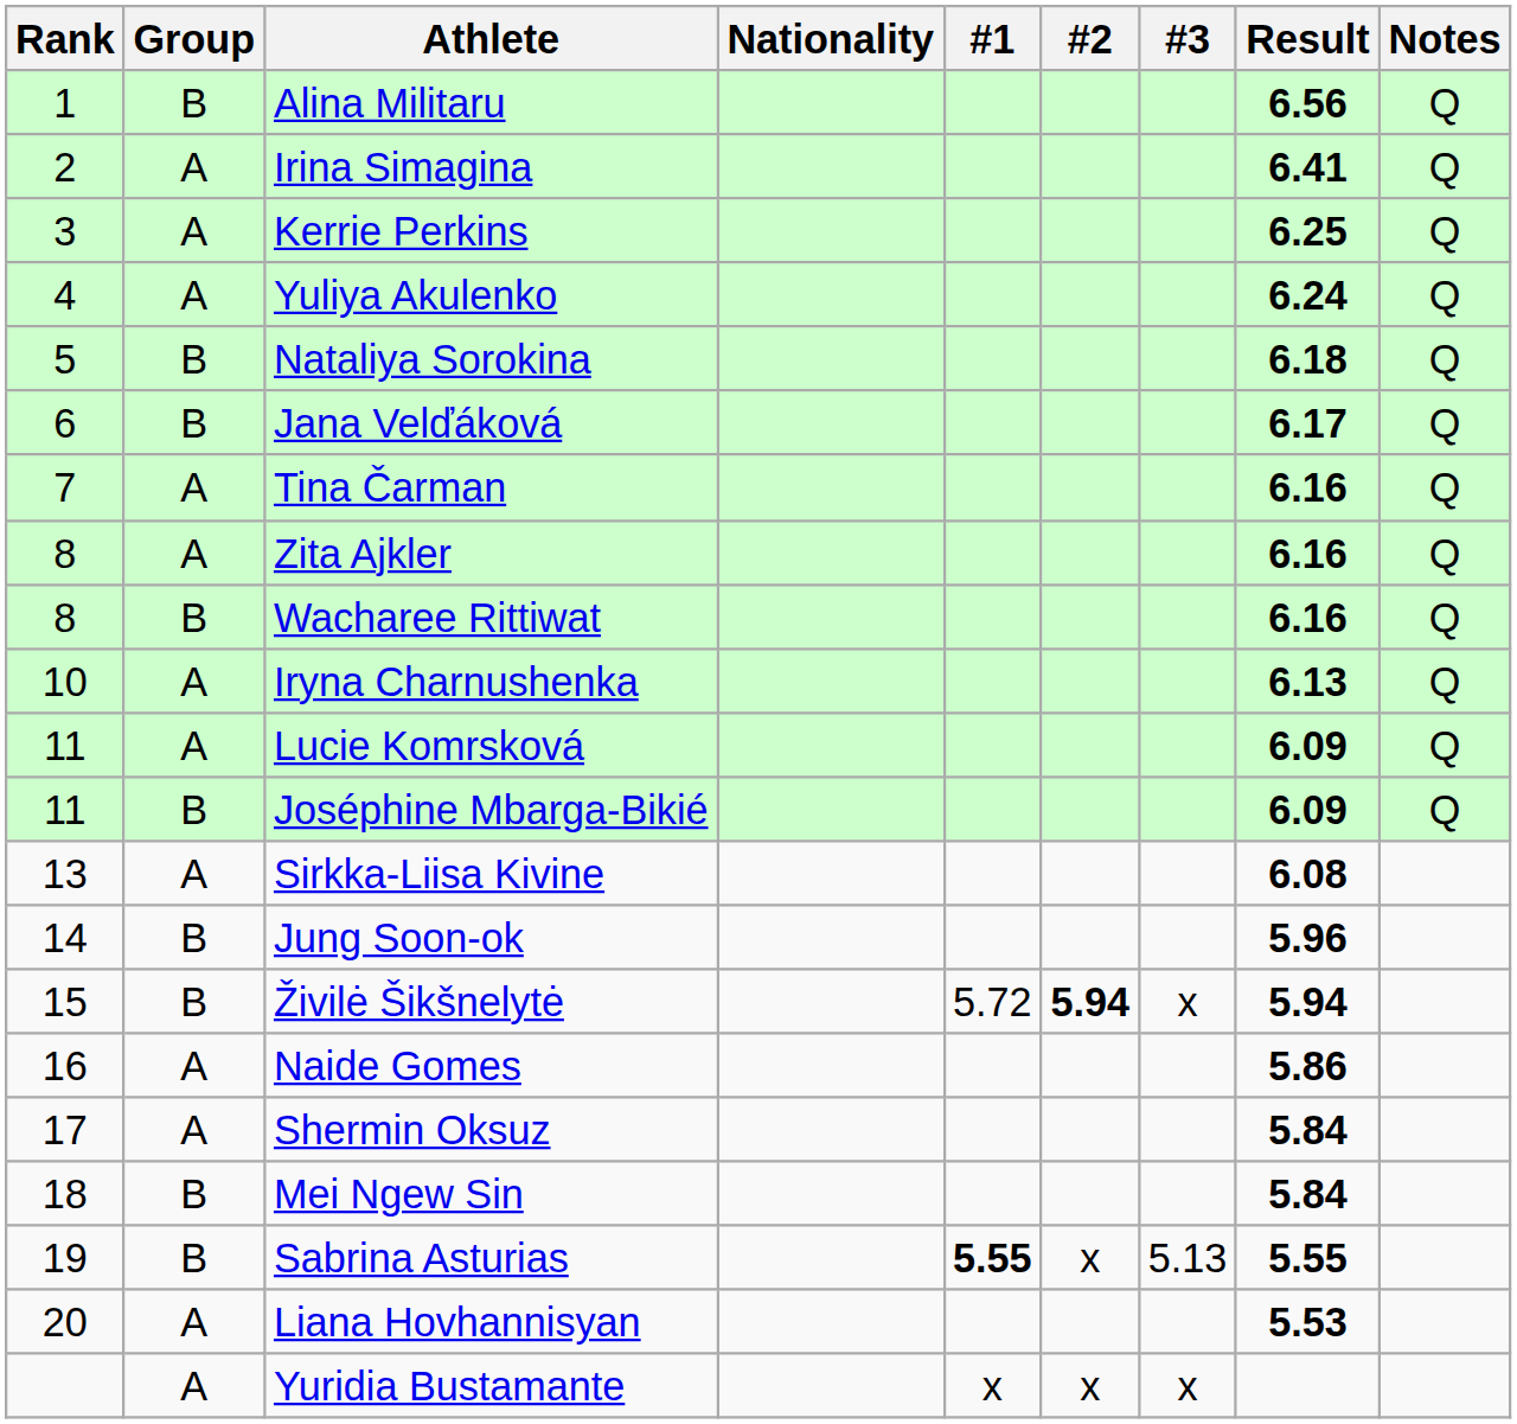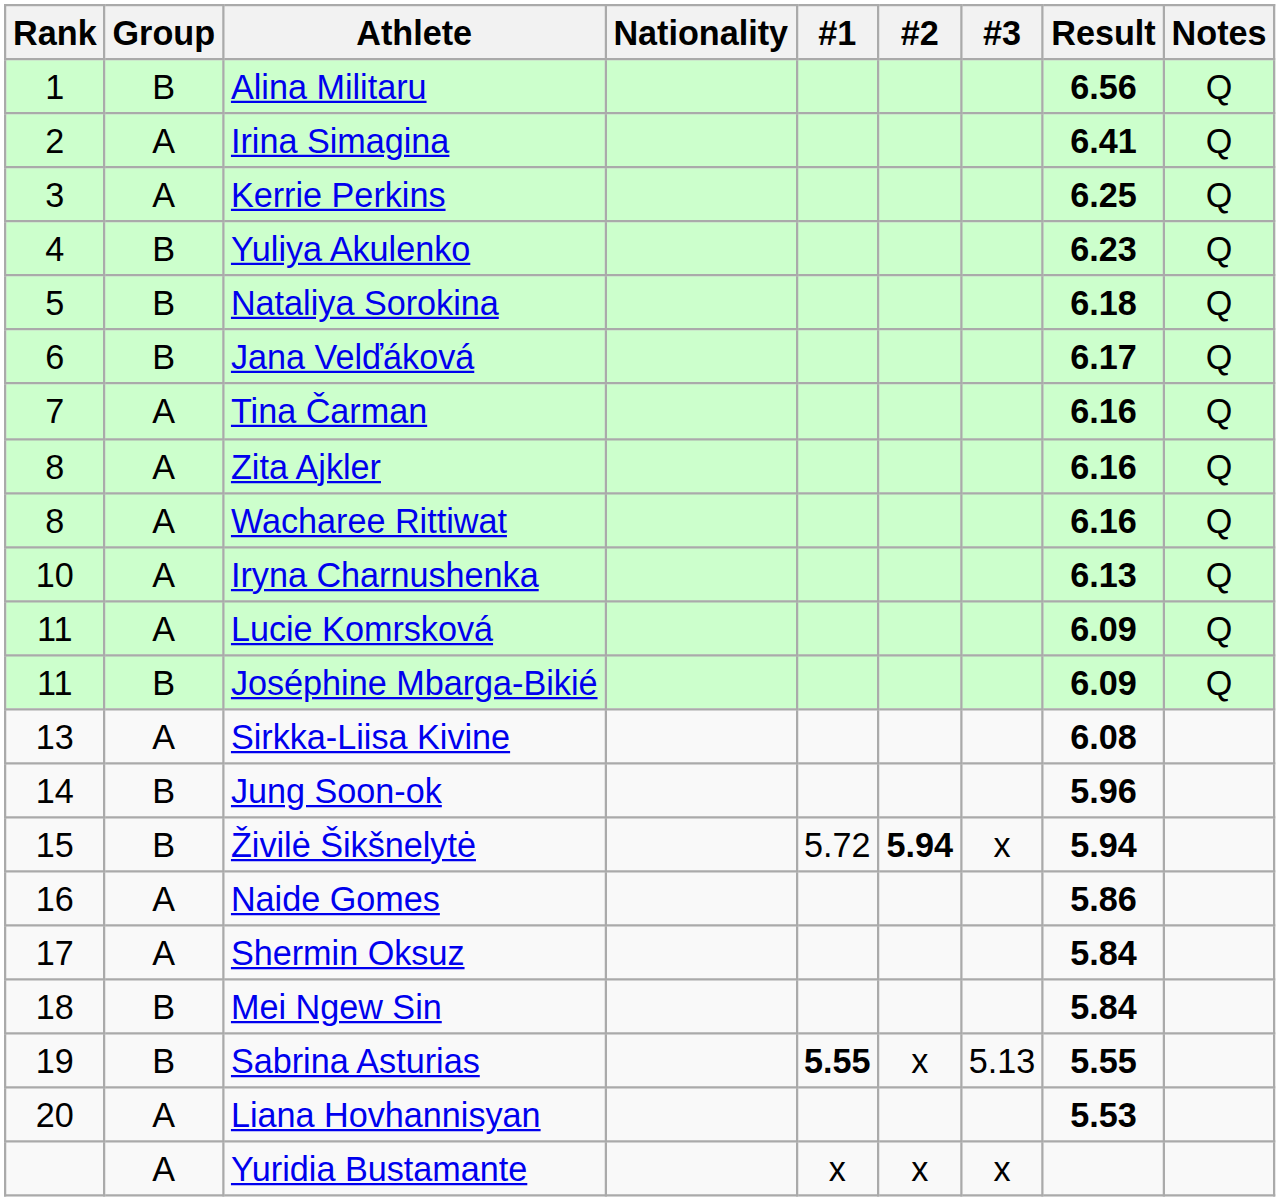 <table class="wikitable sortable" style="text-align:center;font-size:95%">
 <tr>
 <th>Rank</th>
 <th>Group</th>
 <th>Athlete</th>
 <th>Nationality</th>
 <th>#1</th>
 <th>#2</th>
 <th>#3</th>
 <th>Result</th>
 <th>Notes</th>
 </tr>
 <tr bgcolor=ccffcc>
 <td>1</td>
 <td>B</td>
 <td align="left"><a href='#'>Alina Militaru</a></td>
 <td align=left></td>
 <td></td>
 <td></td>
 <td></td>
 <td><strong>6.56</strong></td>
 <td>Q</td>
 </tr>
 <tr bgcolor=ccffcc>
 <td>2</td>
 <td>A</td>
 <td align="left"><a href='#'>Irina Simagina</a></td>
 <td align=left></td>
 <td></td>
 <td></td>
 <td></td>
 <td><strong>6.41</strong></td>
 <td>Q</td>
 </tr>
 <tr bgcolor=ccffcc>
 <td>3</td>
 <td>A</td>
 <td align="left"><a href='#'>Kerrie Perkins</a></td>
 <td align=left></td>
 <td></td>
 <td></td>
 <td></td>
 <td><strong>6.25</strong></td>
 <td>Q</td>
 </tr>
 <tr bgcolor=ccffcc>
 <td>4</td>
-<td>A</td>
+<td>B</td>
 <td align="left"><a href='#'>Yuliya Akulenko</a></td>
 <td align=left></td>
 <td></td>
 <td></td>
 <td></td>
-<td><strong>6.24</strong></td>
+<td><strong>6.23</strong></td>
 <td>Q</td>
 </tr>
 <tr bgcolor=ccffcc>
 <td>5</td>
 <td>B</td>
 <td align="left"><a href='#'>Nataliya Sorokina</a></td>
 <td align=left></td>
 <td></td>
 <td></td>
 <td></td>
 <td><strong>6.18</strong></td>
 <td>Q</td>
 </tr>
 <tr bgcolor=ccffcc>
 <td>6</td>
 <td>B</td>
 <td align="left"><a href='#'>Jana Velďáková</a></td>
 <td align=left></td>
 <td></td>
 <td></td>
 <td></td>
 <td><strong>6.17</strong></td>
 <td>Q</td>
 </tr>
 <tr bgcolor=ccffcc>
 <td>7</td>
 <td>A</td>
 <td align="left"><a href='#'>Tina Čarman</a></td>
 <td align=left></td>
 <td></td>
 <td></td>
 <td></td>
 <td><strong>6.16</strong></td>
 <td>Q</td>
 </tr>
 <tr bgcolor=ccffcc>
 <td>8</td>
 <td>A</td>
 <td align="left"><a href='#'>Zita Ajkler</a></td>
 <td align=left></td>
 <td></td>
 <td></td>
 <td></td>
 <td><strong>6.16</strong></td>
 <td>Q</td>
 </tr>
 <tr bgcolor=ccffcc>
 <td>8</td>
-<td>B</td>
+<td>A</td>
 <td align="left"><a href='#'>Wacharee Rittiwat</a></td>
 <td align=left></td>
 <td></td>
 <td></td>
 <td></td>
 <td><strong>6.16</strong></td>
 <td>Q</td>
 </tr>
 <tr bgcolor=ccffcc>
 <td>10</td>
 <td>A</td>
 <td align="left"><a href='#'>Iryna Charnushenka</a></td>
 <td align=left></td>
 <td></td>
 <td></td>
 <td></td>
 <td><strong>6.13</strong></td>
 <td>Q</td>
 </tr>
 <tr bgcolor=ccffcc>
 <td>11</td>
 <td>A</td>
 <td align="left"><a href='#'>Lucie Komrsková</a></td>
 <td align=left></td>
 <td></td>
 <td></td>
 <td></td>
 <td><strong>6.09</strong></td>
 <td>Q</td>
 </tr>
 <tr bgcolor=ccffcc>
 <td>11</td>
 <td>B</td>
 <td align="left"><a href='#'>Joséphine Mbarga-Bikié</a></td>
 <td align=left></td>
 <td></td>
 <td></td>
 <td></td>
 <td><strong>6.09</strong></td>
 <td>Q</td>
 </tr>
 <tr>
 <td>13</td>
 <td>A</td>
 <td align="left"><a href='#'>Sirkka-Liisa Kivine</a></td>
 <td align=left></td>
 <td></td>
 <td></td>
 <td></td>
 <td><strong>6.08</strong></td>
 <td></td>
 </tr>
 <tr>
 <td>14</td>
 <td>B</td>
 <td align="left"><a href='#'>Jung Soon-ok</a></td>
 <td align=left></td>
 <td></td>
 <td></td>
 <td></td>
 <td><strong>5.96</strong></td>
 <td></td>
 </tr>
 <tr>
 <td>15</td>
 <td>B</td>
 <td align="left"><a href='#'>Živilė Šikšnelytė</a></td>
 <td align=left></td>
 <td>5.72</td>
 <td><strong>5.94</strong></td>
 <td>x</td>
 <td><strong>5.94</strong></td>
 <td></td>
 </tr>
 <tr>
 <td>16</td>
 <td>A</td>
 <td align="left"><a href='#'>Naide Gomes</a></td>
 <td align=left></td>
 <td></td>
 <td></td>
 <td></td>
 <td><strong>5.86</strong></td>
 <td></td>
 </tr>
 <tr>
 <td>17</td>
 <td>A</td>
 <td align="left"><a href='#'>Shermin Oksuz</a></td>
 <td align=left></td>
 <td></td>
 <td></td>
 <td></td>
 <td><strong>5.84</strong></td>
 <td></td>
 </tr>
 <tr>
 <td>18</td>
 <td>B</td>
 <td align="left"><a href='#'>Mei Ngew Sin</a></td>
 <td align=left></td>
 <td></td>
 <td></td>
 <td></td>
 <td><strong>5.84</strong></td>
 <td></td>
 </tr>
 <tr>
 <td>19</td>
 <td>B</td>
 <td align="left"><a href='#'>Sabrina Asturias</a></td>
 <td align=left></td>
 <td><strong>5.55</strong></td>
 <td>x</td>
 <td>5.13</td>
 <td><strong>5.55</strong></td>
 <td></td>
 </tr>
 <tr>
 <td>20</td>
 <td>A</td>
 <td align="left"><a href='#'>Liana Hovhannisyan</a></td>
 <td align=left></td>
 <td></td>
 <td></td>
 <td></td>
 <td><strong>5.53</strong></td>
 <td></td>
 </tr>
 <tr>
 <td></td>
 <td>A</td>
 <td align="left"><a href='#'>Yuridia Bustamante</a></td>
 <td align=left></td>
 <td>x</td>
 <td>x</td>
 <td>x</td>
 <td><strong></strong></td>
 <td></td>
 </tr>
 </table>
